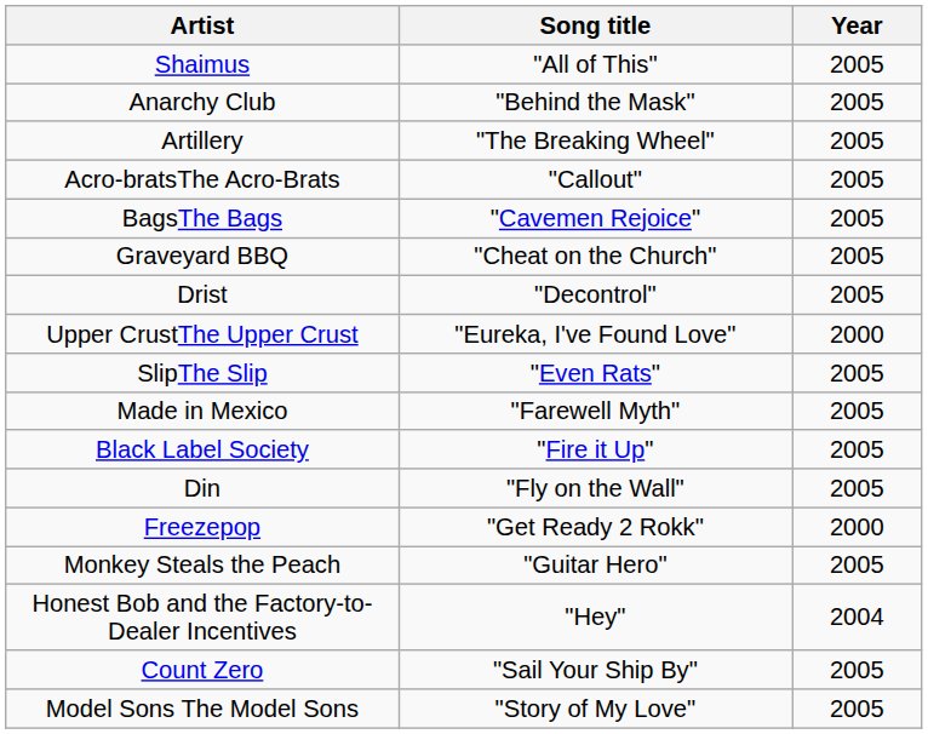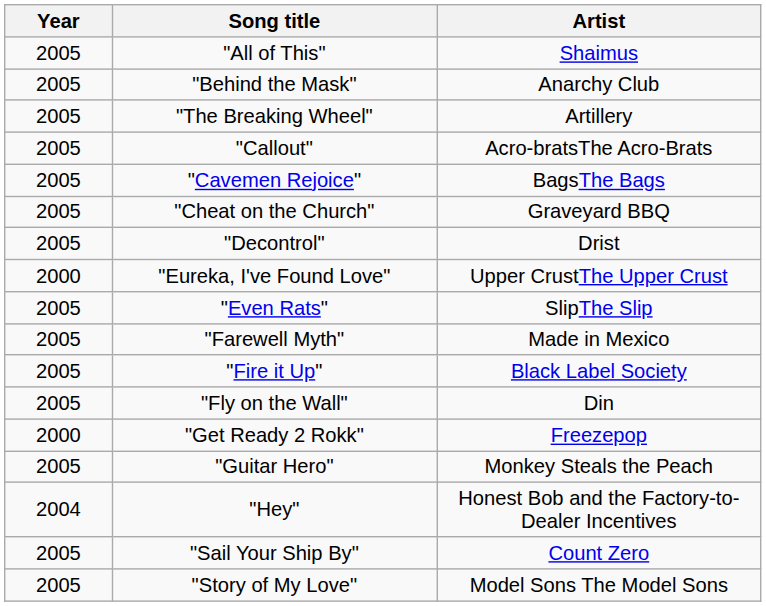 <table class="wikitable sortable" style="font-size:90%; text-align:center; margin: 5px;">
 <tr>
+<th width=70>Year</th>
+<th width=225>Song title</th>
 <th width=225>Artist</th>
-<th width=225>Song title</th>
-<th width=70>Year</th>
 </tr>
 <tr>
+<td>2005</td>
+<td>"All of This"</td>
 <td><a href='#'>Shaimus</a></td>
-<td>"All of This"</td>
-<td>2005</td>
 </tr>
 <tr>
+<td>2005</td>
+<td>"Behind the Mask"</td>
 <td>Anarchy Club</td>
-<td>"Behind the Mask"</td>
-<td>2005</td>
 </tr>
 <tr>
+<td>2005</td>
+<td>"The Breaking Wheel"</td>
 <td>Artillery</td>
-<td>"The Breaking Wheel"</td>
-<td>2005</td>
 </tr>
 <tr>
+<td>2005</td>
+<td>"Callout"</td>
 <td><span>Acro-brats</span>The Acro-Brats</td>
-<td>"Callout"</td>
-<td>2005</td>
 </tr>
 <tr>
+<td>2005</td>
+<td>"<a href='#'>Cavemen Rejoice</a>"</td>
 <td><span>Bags</span><a href='#'>The Bags</a></td>
-<td>"<a href='#'>Cavemen Rejoice</a>"</td>
-<td>2005</td>
 </tr>
 <tr>
+<td>2005</td>
+<td>"Cheat on the Church"</td>
 <td>Graveyard BBQ</td>
-<td>"Cheat on the Church"</td>
-<td>2005</td>
 </tr>
 <tr>
+<td>2005</td>
+<td>"Decontrol"</td>
 <td>Drist</td>
-<td>"Decontrol"</td>
-<td>2005</td>
 </tr>
 <tr>
+<td>2000</td>
+<td>"Eureka, I've Found Love"</td>
 <td><span>Upper Crust</span><a href='#'>The Upper Crust</a></td>
-<td>"Eureka, I've Found Love"</td>
-<td>2000</td>
 </tr>
 <tr>
+<td>2005</td>
+<td>"<a href='#'>Even Rats</a>"</td>
 <td><span>Slip</span><a href='#'>The Slip</a></td>
-<td>"<a href='#'>Even Rats</a>"</td>
-<td>2005</td>
 </tr>
 <tr>
+<td>2005</td>
+<td>"Farewell Myth"</td>
 <td>Made in Mexico</td>
-<td>"Farewell Myth"</td>
-<td>2005</td>
 </tr>
 <tr>
+<td>2005</td>
+<td>"<a href='#'>Fire it Up</a>"</td>
 <td><a href='#'>Black Label Society</a></td>
-<td>"<a href='#'>Fire it Up</a>"</td>
-<td>2005</td>
 </tr>
 <tr>
+<td>2005</td>
+<td>"Fly on the Wall"</td>
 <td>Din</td>
-<td>"Fly on the Wall"</td>
-<td>2005</td>
 </tr>
 <tr>
+<td>2000</td>
+<td>"Get Ready 2 Rokk"</td>
 <td><a href='#'>Freezepop</a></td>
-<td>"Get Ready 2 Rokk"</td>
-<td>2000</td>
 </tr>
 <tr>
+<td>2005</td>
+<td>"Guitar Hero"</td>
 <td>Monkey Steals the Peach</td>
-<td>"Guitar Hero"</td>
-<td>2005</td>
 </tr>
 <tr>
+<td>2004</td>
+<td>"Hey"</td>
 <td>Honest Bob and the Factory-to-Dealer Incentives</td>
-<td>"Hey"</td>
-<td>2004</td>
 </tr>
 <tr>
+<td>2005</td>
+<td>"Sail Your Ship By"</td>
 <td><a href='#'>Count Zero</a></td>
-<td>"Sail Your Ship By"</td>
-<td>2005</td>
 </tr>
 <tr>
+<td>2005</td>
+<td>"Story of My Love"</td>
 <td><span>Model Sons</span> The Model Sons</td>
-<td>"Story of My Love"</td>
-<td>2005</td>
 </tr>
 </table>
